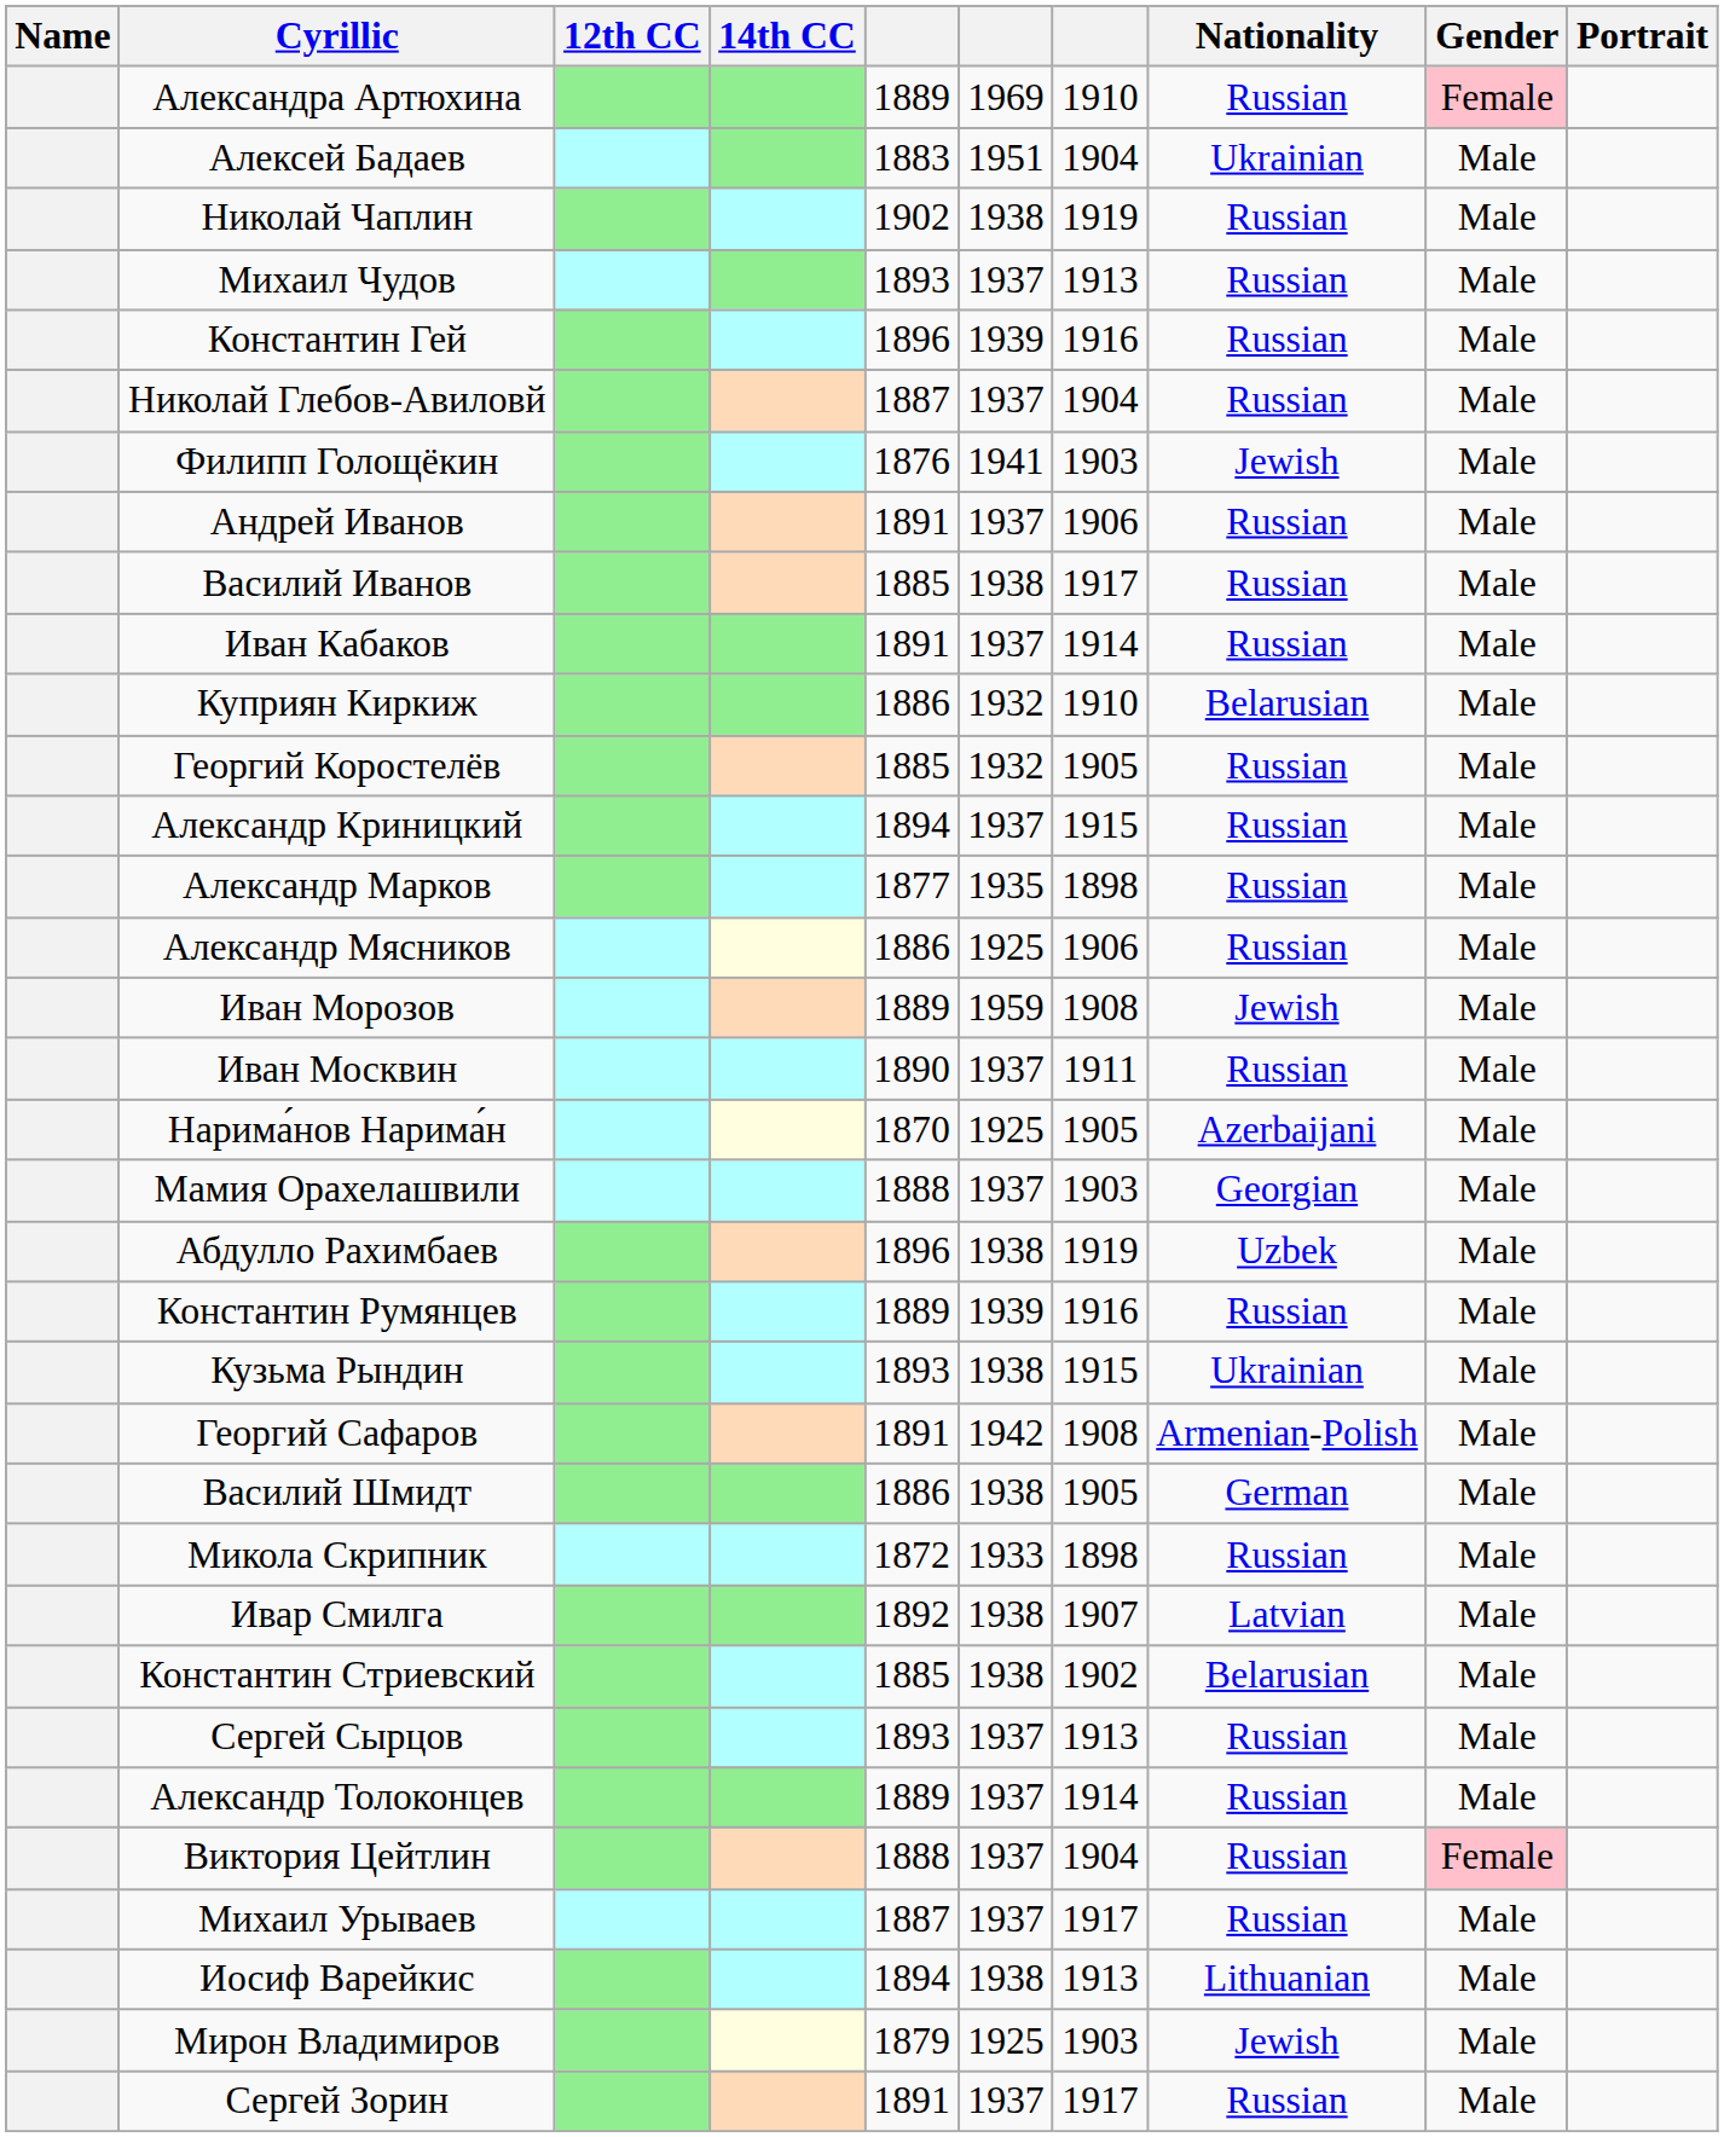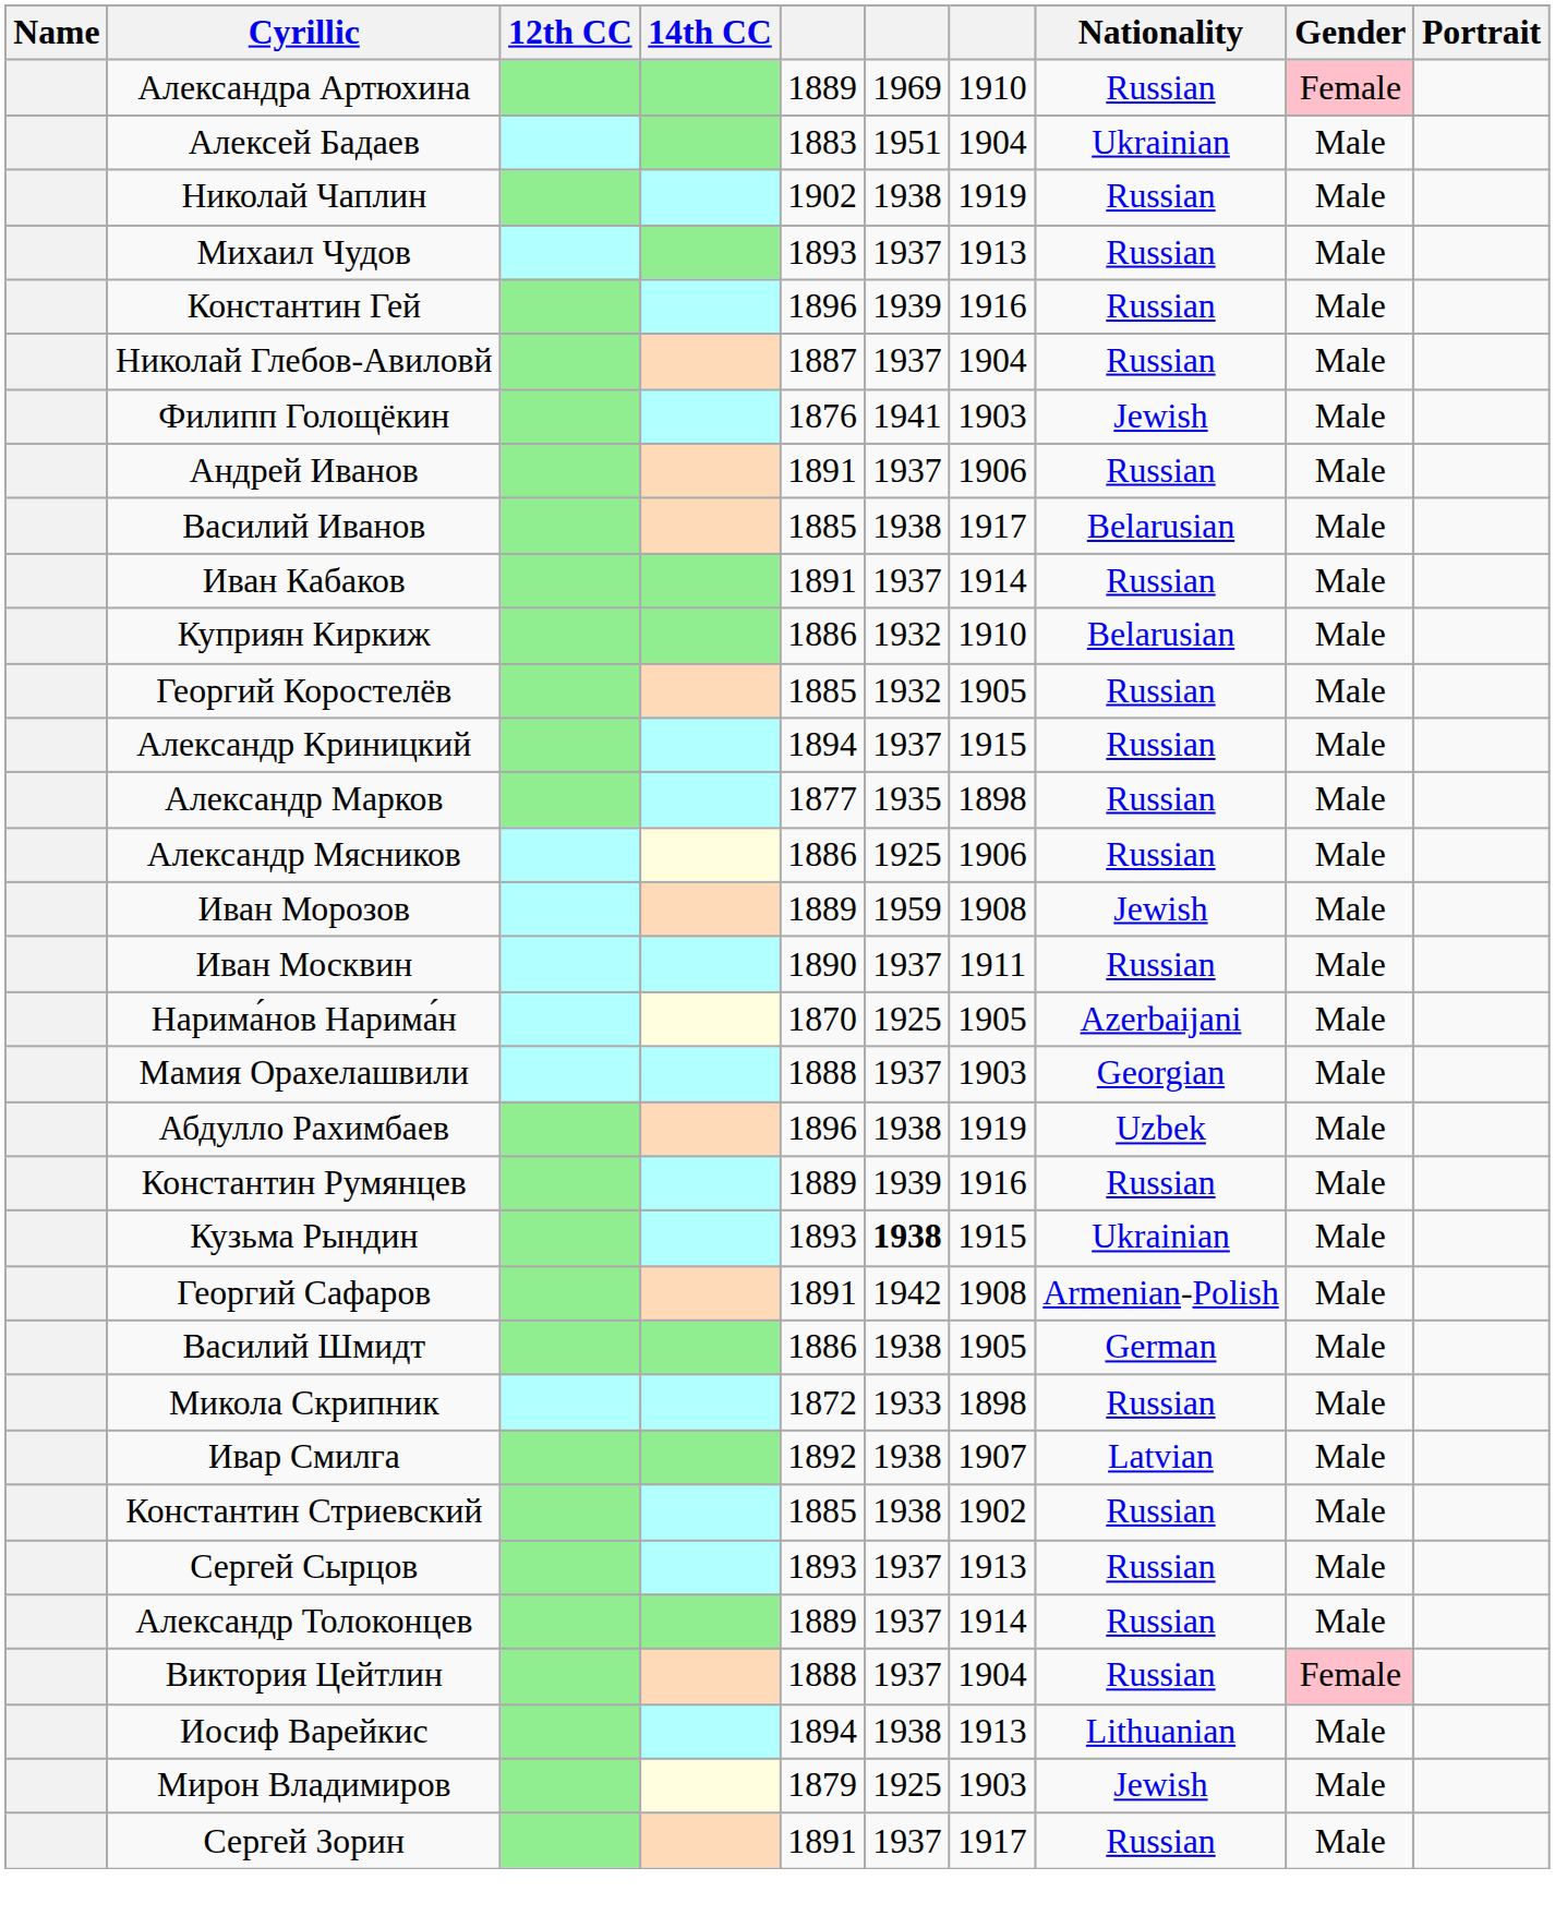 <table class="wikitable sortable" style=text-align:center>
 <tr>
 <th scope="col">Name</th>
 <th scope="col" class="unsortable"><a href='#'>Cyrillic</a></th>
 <th scope="col"><a href='#'>12th CC</a></th>
 <th scope="col"><a href='#'>14th CC</a></th>
 <th scope="col"></th>
 <th scope="col"></th>
 <th scope="col"></th>
 <th scope="col">Nationality</th>
 <th scope="col">Gender</th>
 <th scope="col" class="unsortable">Portrait</th>
 </tr>
 <tr>
 <th align="center" scope="row" style="font-weight:normal;"></th>
 <td>Александра Артюхина</td>
 <td bgcolor = LightGreen></td>
 <td bgcolor = LightGreen></td>
 <td>1889</td>
 <td>1969</td>
 <td>1910</td>
 <td><a href='#'>Russian</a></td>
 <td style="background: Pink">Female</td>
 <td></td>
 </tr>
 <tr>
 <th align="center" scope="row" style="font-weight:normal;"></th>
 <td>Алексей Бадаев</td>
 <td bgcolor = #B2FFFF></td>
 <td bgcolor = LightGreen></td>
 <td>1883</td>
 <td>1951</td>
 <td>1904</td>
 <td><a href='#'>Ukrainian</a></td>
 <td>Male</td>
 <td></td>
 </tr>
 <tr>
 <th align="center" scope="row" style="font-weight:normal;"></th>
 <td>Николай Чаплин</td>
 <td bgcolor = LightGreen></td>
 <td bgcolor = #B2FFFF></td>
 <td>1902</td>
 <td>1938</td>
 <td>1919</td>
 <td><a href='#'>Russian</a></td>
 <td>Male</td>
 <td></td>
 </tr>
 <tr>
 <th align="center" scope="row" style="font-weight:normal;"></th>
 <td>Михаил Чудов</td>
 <td bgcolor = #B2FFFF></td>
 <td bgcolor = LightGreen></td>
 <td>1893</td>
 <td>1937</td>
 <td>1913</td>
 <td><a href='#'>Russian</a></td>
 <td>Male</td>
 <td></td>
 </tr>
 <tr>
 <th align="center" scope="row" style="font-weight:normal;"></th>
 <td>Константин Гей</td>
 <td bgcolor = LightGreen></td>
 <td bgcolor = #B2FFFF></td>
 <td>1896</td>
 <td>1939</td>
 <td>1916</td>
 <td><a href='#'>Russian</a></td>
 <td>Male</td>
 <td></td>
 </tr>
 <tr>
 <th align="center" scope="row" style="font-weight:normal;"></th>
 <td>Николай Глебов-Авиловй</td>
 <td bgcolor = LightGreen></td>
 <td bgcolor = PeachPuff></td>
 <td>1887</td>
 <td>1937</td>
 <td>1904</td>
 <td><a href='#'>Russian</a></td>
 <td>Male</td>
 <td></td>
 </tr>
 <tr>
 <th align="center" scope="row" style="font-weight:normal;"></th>
 <td>Филипп Голощёкин</td>
 <td bgcolor = LightGreen></td>
 <td bgcolor = #B2FFFF></td>
 <td>1876</td>
 <td>1941</td>
 <td>1903</td>
 <td><a href='#'>Jewish</a></td>
 <td>Male</td>
 <td></td>
 </tr>
 <tr>
 <th align="center" scope="row" style="font-weight:normal;"></th>
 <td>Андрей Иванов</td>
 <td bgcolor = LightGreen></td>
 <td bgcolor = PeachPuff></td>
 <td>1891</td>
 <td>1937</td>
 <td>1906</td>
 <td><a href='#'>Russian</a></td>
 <td>Male</td>
 <td></td>
 </tr>
 <tr>
 <th align="center" scope="row" style="font-weight:normal;"></th>
 <td>Василий Иванов</td>
 <td bgcolor = LightGreen></td>
 <td bgcolor = PeachPuff></td>
 <td>1885</td>
 <td>1938</td>
 <td>1917</td>
-<td><a href='#'>Russian</a></td>
+<td><a href='#'>Belarusian</a></td>
 <td>Male</td>
 <td></td>
 </tr>
 <tr>
 <th align="center" scope="row" style="font-weight:normal;"></th>
 <td>Иван Кабаков</td>
 <td bgcolor = LightGreen></td>
 <td bgcolor = LightGreen></td>
 <td>1891</td>
 <td>1937</td>
 <td>1914</td>
 <td><a href='#'>Russian</a></td>
 <td>Male</td>
 <td></td>
 </tr>
 <tr>
 <th align="center" scope="row" style="font-weight:normal;"></th>
 <td>Куприян Киркиж</td>
 <td bgcolor = LightGreen></td>
 <td bgcolor = LightGreen></td>
 <td>1886</td>
 <td>1932</td>
 <td>1910</td>
 <td><a href='#'>Belarusian</a></td>
 <td>Male</td>
 <td></td>
 </tr>
 <tr>
 <th align="center" scope="row" style="font-weight:normal;"></th>
 <td>Георгий Коростелёв</td>
 <td bgcolor = LightGreen></td>
 <td bgcolor = PeachPuff></td>
 <td>1885</td>
 <td>1932</td>
 <td>1905</td>
 <td><a href='#'>Russian</a></td>
 <td>Male</td>
 <td></td>
 </tr>
 <tr>
 <th align="center" scope="row" style="font-weight:normal;"></th>
 <td>Александр Криницкий</td>
 <td bgcolor = LightGreen></td>
 <td bgcolor = #B2FFFF></td>
 <td>1894</td>
 <td>1937</td>
 <td>1915</td>
 <td><a href='#'>Russian</a></td>
 <td>Male</td>
 <td></td>
 </tr>
 <tr>
 <th align="center" scope="row" style="font-weight:normal;"></th>
 <td>Александр Марков</td>
 <td bgcolor = LightGreen></td>
 <td bgcolor = #B2FFFF></td>
 <td>1877</td>
 <td>1935</td>
 <td>1898</td>
 <td><a href='#'>Russian</a></td>
 <td>Male</td>
 <td></td>
 </tr>
 <tr>
 <th align="center" scope="row" style="font-weight:normal;"></th>
 <td>Александр Мясников</td>
 <td bgcolor = #B2FFFF></td>
 <td bgcolor = LightYellow></td>
 <td>1886</td>
 <td>1925</td>
 <td>1906</td>
 <td><a href='#'>Russian</a></td>
 <td>Male</td>
 <td></td>
 </tr>
 <tr>
 <th align="center" scope="row" style="font-weight:normal;"></th>
 <td>Иван Морозов</td>
 <td bgcolor = #B2FFFF></td>
 <td bgcolor = PeachPuff></td>
 <td>1889</td>
 <td>1959</td>
 <td>1908</td>
 <td><a href='#'>Jewish</a></td>
 <td>Male</td>
 <td></td>
 </tr>
 <tr>
 <th align="center" scope="row" style="font-weight:normal;"></th>
 <td>Иван Москвин</td>
 <td bgcolor = #B2FFFF></td>
 <td bgcolor = #B2FFFF></td>
 <td>1890</td>
 <td>1937</td>
 <td>1911</td>
 <td><a href='#'>Russian</a></td>
 <td>Male</td>
 <td></td>
 </tr>
 <tr>
 <th align="center" scope="row" style="font-weight:normal;"></th>
 <td>Нарима́нов Нарима́н</td>
 <td bgcolor = #B2FFFF></td>
 <td bgcolor = LightYellow></td>
 <td>1870</td>
 <td>1925</td>
 <td>1905</td>
 <td><a href='#'>Azerbaijani</a></td>
 <td>Male</td>
 <td></td>
 </tr>
 <tr>
 <th align="center" scope="row" style="font-weight:normal;"></th>
 <td>Мамия Орахелашвили</td>
 <td bgcolor = #B2FFFF></td>
 <td bgcolor = #B2FFFF></td>
 <td>1888</td>
 <td>1937</td>
 <td>1903</td>
 <td><a href='#'>Georgian</a></td>
 <td>Male</td>
 <td></td>
 </tr>
 <tr>
 <th align="center" scope="row" style="font-weight:normal;"></th>
 <td>Абдулло Рахимбаев</td>
 <td bgcolor = LightGreen></td>
 <td bgcolor = PeachPuff></td>
 <td>1896</td>
 <td>1938</td>
 <td>1919</td>
 <td><a href='#'>Uzbek</a></td>
 <td>Male</td>
 <td></td>
 </tr>
 <tr>
 <th align="center" scope="row" style="font-weight:normal;"></th>
 <td>Константин Румянцев</td>
 <td bgcolor = LightGreen></td>
 <td bgcolor = #B2FFFF></td>
 <td>1889</td>
 <td>1939</td>
 <td>1916</td>
 <td><a href='#'>Russian</a></td>
 <td>Male</td>
 <td></td>
 </tr>
 <tr>
 <th align="center" scope="row" style="font-weight:normal;"></th>
 <td>Кузьма Рындин</td>
 <td bgcolor = LightGreen></td>
 <td bgcolor = #B2FFFF></td>
 <td>1893</td>
-<td>1938</td>
+<td><strong>1938</strong></td>
 <td>1915</td>
 <td><a href='#'>Ukrainian</a></td>
 <td>Male</td>
 <td></td>
 </tr>
 <tr>
 <th align="center" scope="row" style="font-weight:normal;"></th>
 <td>Георгий Сафаров</td>
 <td bgcolor = LightGreen></td>
 <td bgcolor = PeachPuff></td>
 <td>1891</td>
 <td>1942</td>
 <td>1908</td>
 <td><a href='#'>Armenian</a>-<a href='#'>Polish</a><br></td>
 <td>Male</td>
 <td></td>
 </tr>
 <tr>
 <th align="center" scope="row" style="font-weight:normal;"></th>
 <td>Василий Шмидт</td>
 <td bgcolor = LightGreen></td>
 <td bgcolor = LightGreen></td>
 <td>1886</td>
 <td>1938</td>
 <td>1905</td>
 <td><a href='#'>German</a></td>
 <td>Male</td>
 <td></td>
 </tr>
 <tr>
 <th align="center" scope="row" style="font-weight:normal;"></th>
 <td>Микола Скрипник</td>
 <td bgcolor = #B2FFFF></td>
 <td bgcolor = #B2FFFF></td>
 <td>1872</td>
 <td>1933</td>
 <td>1898</td>
 <td><a href='#'>Russian</a></td>
 <td>Male</td>
 <td></td>
 </tr>
 <tr>
 <th align="center" scope="row" style="font-weight:normal;"></th>
 <td>Ивар Смилга</td>
 <td bgcolor = LightGreen></td>
 <td bgcolor = LightGreen></td>
 <td>1892</td>
 <td>1938</td>
 <td>1907</td>
 <td><a href='#'>Latvian</a></td>
 <td>Male</td>
 <td></td>
 </tr>
 <tr>
 <th align="center" scope="row" style="font-weight:normal;"></th>
 <td>Константин Стриевский</td>
 <td bgcolor = LightGreen></td>
 <td bgcolor = #B2FFFF></td>
 <td>1885</td>
 <td>1938</td>
 <td>1902</td>
-<td><a href='#'>Belarusian</a></td>
+<td><a href='#'>Russian</a></td>
 <td>Male</td>
 <td></td>
 </tr>
 <tr>
 <th align="center" scope="row" style="font-weight:normal;"></th>
 <td>Сергей Сырцов</td>
 <td bgcolor = LightGreen></td>
 <td bgcolor = #B2FFFF></td>
 <td>1893</td>
 <td>1937</td>
 <td>1913</td>
 <td><a href='#'>Russian</a></td>
 <td>Male</td>
 <td></td>
 </tr>
 <tr }>
 <th align="center" scope="row" style="font-weight:normal;"></th>
 <td>Александр Толоконцев</td>
 <td bgcolor = LightGreen></td>
 <td bgcolor = LightGreen></td>
 <td>1889</td>
 <td>1937</td>
 <td>1914</td>
 <td><a href='#'>Russian</a></td>
 <td>Male</td>
 <td></td>
 </tr>
 <tr>
 <th align="center" scope="row" style="font-weight:normal;"></th>
 <td>Виктория Цейтлин</td>
 <td bgcolor = LightGreen></td>
 <td bgcolor = PeachPuff></td>
 <td>1888</td>
 <td>1937</td>
 <td>1904</td>
 <td><a href='#'>Russian</a></td>
 <td style="background: Pink">Female</td>
 <td></td>
 </tr>
 <tr>
 <th align="center" scope="row" style="font-weight:normal;"></th>
-<td>Михаил Урываев</td>
-<td bgcolor = #B2FFFF></td>
-<td bgcolor = #B2FFFF></td>
-<td>1887</td>
-<td>1937</td>
-<td>1917</td>
-<td><a href='#'>Russian</a></td>
-<td>Male</td>
-<td></td>
-</tr>
-<tr>
-<th align="center" scope="row" style="font-weight:normal;"></th>
 <td>Иосиф Варейкис</td>
 <td bgcolor = LightGreen></td>
 <td bgcolor = #B2FFFF></td>
 <td>1894</td>
 <td>1938</td>
 <td>1913</td>
 <td><a href='#'>Lithuanian</a></td>
 <td>Male</td>
 <td></td>
 </tr>
 <tr>
 <th align="center" scope="row" style="font-weight:normal;"></th>
 <td>Мирон Владимиров</td>
 <td bgcolor = LightGreen></td>
 <td bgcolor = LightYellow></td>
 <td>1879</td>
 <td>1925</td>
 <td>1903</td>
 <td><a href='#'>Jewish</a></td>
 <td>Male</td>
 <td></td>
 </tr>
 <tr>
 <th align="center" scope="row" style="font-weight:normal;"></th>
 <td>Сергей Зорин</td>
 <td bgcolor = LightGreen></td>
 <td bgcolor = PeachPuff></td>
 <td>1891</td>
 <td>1937</td>
 <td>1917</td>
 <td><a href='#'>Russian</a></td>
 <td>Male</td>
 <td></td>
 </tr>
 </table>
